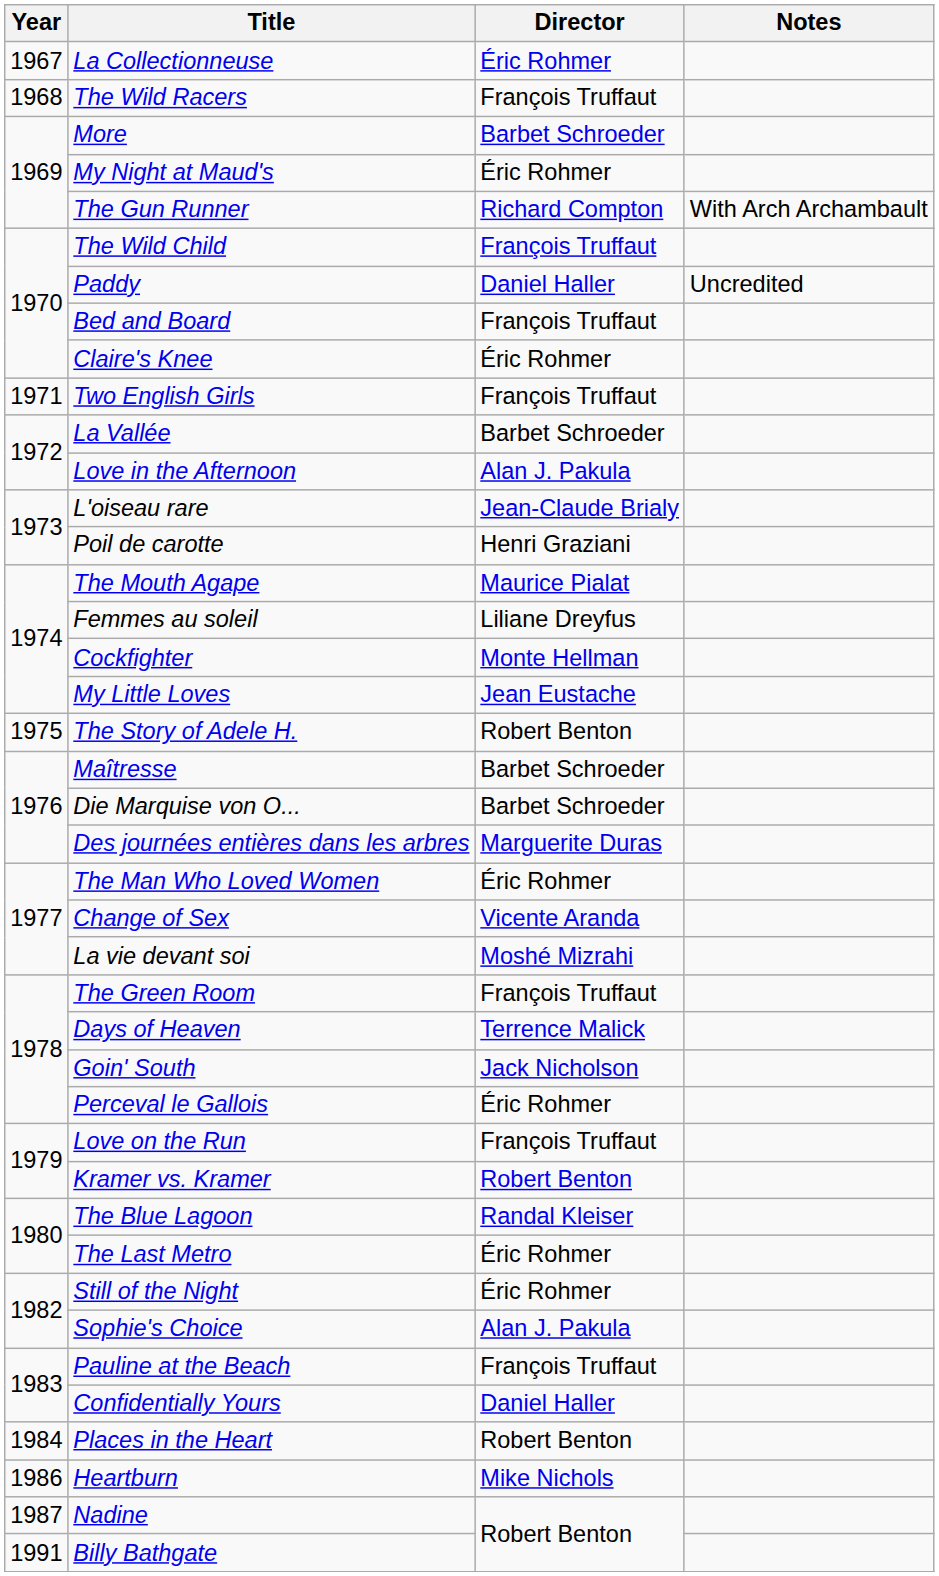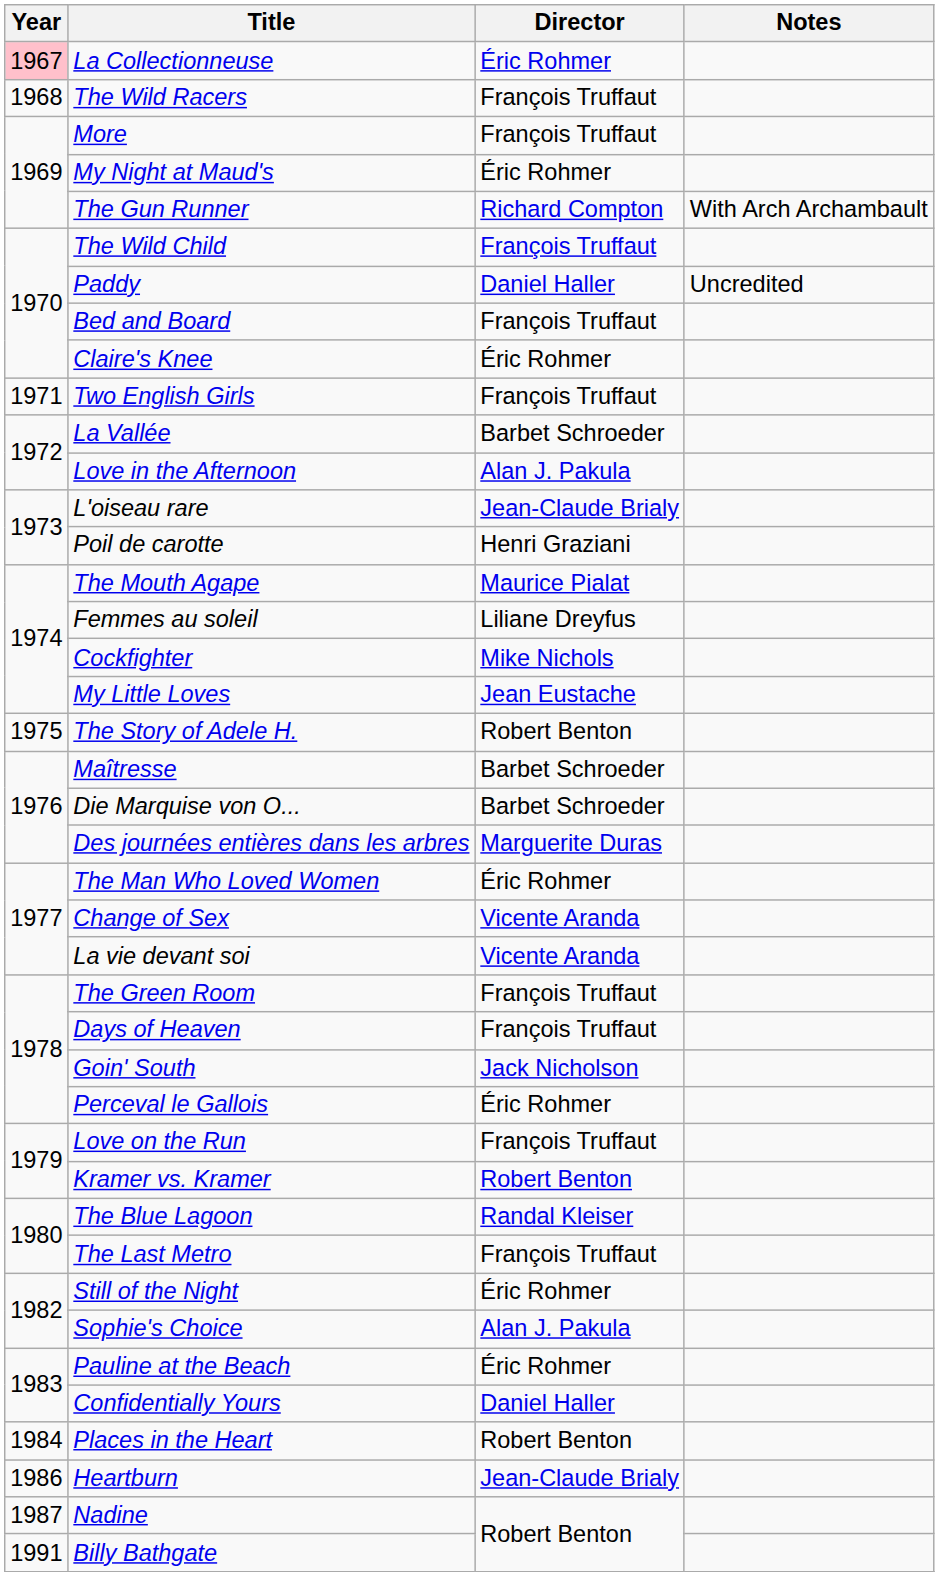 <table class="wikitable">
 <tr>
 <th>Year</th>
 <th>Title</th>
 <th>Director</th>
 <th>Notes</th>
 </tr>
 <tr>
-<td>1967</td>
+<td style="background: pink;">1967</td>
 <td><em><a href='#'>La Collectionneuse</a></em></td>
 <td><a href='#'>Éric Rohmer</a></td>
 <td></td>
 </tr>
 <tr>
 <td>1968</td>
 <td><em><a href='#'>The Wild Racers</a></em></td>
 <td>François Truffaut</td>
 <td></td>
 </tr>
 <tr>
 <td rowspan=3>1969</td>
 <td><em><a href='#'>More</a></em></td>
-<td><a href='#'>Barbet Schroeder</a></td>
+<td>François Truffaut</td>
 <td></td>
 </tr>
 <tr>
 <td><em><a href='#'>My Night at Maud's</a></em></td>
 <td>Éric Rohmer</td>
 <td></td>
 </tr>
 <tr>
 <td><em><a href='#'>The Gun Runner</a></em></td>
 <td><a href='#'>Richard Compton</a></td>
 <td>With Arch Archambault</td>
 </tr>
 <tr>
 <td rowspan=4>1970</td>
 <td><em><a href='#'>The Wild Child</a></em></td>
 <td><a href='#'>François Truffaut</a></td>
 <td></td>
 </tr>
 <tr>
 <td><em><a href='#'>Paddy</a></em></td>
 <td><a href='#'>Daniel Haller</a></td>
 <td>Uncredited</td>
 </tr>
 <tr>
 <td><em><a href='#'>Bed and Board</a></em></td>
 <td>François Truffaut</td>
 <td></td>
 </tr>
 <tr>
 <td><em><a href='#'>Claire's Knee</a></em></td>
 <td>Éric Rohmer</td>
 <td></td>
 </tr>
 <tr>
 <td>1971</td>
 <td><em><a href='#'>Two English Girls</a></em></td>
 <td>François Truffaut</td>
 <td></td>
 </tr>
 <tr>
 <td rowspan=2>1972</td>
 <td><em><a href='#'>La Vallée</a></em></td>
 <td>Barbet Schroeder</td>
 <td></td>
 </tr>
 <tr>
 <td><em><a href='#'>Love in the Afternoon</a></em></td>
 <td><a href='#'>Alan J. Pakula</a></td>
 <td></td>
 </tr>
 <tr>
 <td rowspan=2>1973</td>
 <td><em>L'oiseau rare</em></td>
 <td><a href='#'>Jean-Claude Brialy</a></td>
 <td></td>
 </tr>
 <tr>
 <td><em>Poil de carotte</em></td>
 <td>Henri Graziani</td>
 <td></td>
 </tr>
 <tr>
 <td rowspan=4>1974</td>
 <td><em><a href='#'>The Mouth Agape</a></em></td>
 <td><a href='#'>Maurice Pialat</a></td>
 <td></td>
 </tr>
 <tr>
 <td><em>Femmes au soleil</em></td>
 <td>Liliane Dreyfus</td>
 <td></td>
 </tr>
 <tr>
 <td><em><a href='#'>Cockfighter</a></em></td>
-<td><a href='#'>Monte Hellman</a></td>
+<td><a href='#'>Mike Nichols</a></td>
 <td></td>
 </tr>
 <tr>
 <td><em><a href='#'>My Little Loves</a></em></td>
 <td><a href='#'>Jean Eustache</a></td>
 <td></td>
 </tr>
 <tr>
 <td>1975</td>
 <td><em><a href='#'>The Story of Adele H.</a></em></td>
 <td>Robert Benton</td>
 <td></td>
 </tr>
 <tr>
 <td rowspan=3>1976</td>
 <td><em><a href='#'>Maîtresse</a></em></td>
 <td>Barbet Schroeder</td>
 <td></td>
 </tr>
 <tr>
 <td><em> Die Marquise von O...</em></td>
 <td>Barbet Schroeder</td>
 <td></td>
 </tr>
 <tr>
 <td><em><a href='#'>Des journées entières dans les arbres</a></em></td>
 <td><a href='#'>Marguerite Duras</a></td>
 <td></td>
 </tr>
 <tr>
 <td rowspan=3>1977</td>
 <td><em><a href='#'>The Man Who Loved Women</a></em></td>
 <td>Éric Rohmer</td>
 <td></td>
 </tr>
 <tr>
 <td><em><a href='#'>Change of Sex</a></em></td>
 <td><a href='#'>Vicente Aranda</a></td>
 <td></td>
 </tr>
 <tr>
 <td><em>La vie devant soi</em></td>
-<td><a href='#'>Moshé Mizrahi</a></td>
+<td><a href='#'>Vicente Aranda</a></td>
 <td></td>
 </tr>
 <tr>
 <td rowspan=4>1978</td>
 <td><em><a href='#'>The Green Room</a></em></td>
 <td>François Truffaut</td>
 <td></td>
 </tr>
 <tr>
 <td><em><a href='#'>Days of Heaven</a></em></td>
-<td><a href='#'>Terrence Malick</a></td>
+<td>François Truffaut</td>
 <td></td>
 </tr>
 <tr>
 <td><em><a href='#'>Goin' South</a></em></td>
 <td><a href='#'>Jack Nicholson</a></td>
 <td></td>
 </tr>
 <tr>
 <td><em><a href='#'>Perceval le Gallois</a></em></td>
 <td>Éric Rohmer</td>
 <td></td>
 </tr>
 <tr>
 <td rowspan=2>1979</td>
 <td><em><a href='#'>Love on the Run</a></em></td>
 <td>François Truffaut</td>
 <td></td>
 </tr>
 <tr>
 <td><em><a href='#'>Kramer vs. Kramer</a></em></td>
 <td><a href='#'>Robert Benton</a></td>
 <td></td>
 </tr>
 <tr>
 <td rowspan=2>1980</td>
 <td><em><a href='#'>The Blue Lagoon</a></em></td>
 <td><a href='#'>Randal Kleiser</a></td>
 <td></td>
 </tr>
 <tr>
 <td><em><a href='#'>The Last Metro</a></em></td>
-<td>Éric Rohmer</td>
+<td>François Truffaut</td>
 <td></td>
 </tr>
 <tr>
 <td rowspan=2>1982</td>
 <td><em><a href='#'>Still of the Night</a></em></td>
 <td>Éric Rohmer</td>
 <td></td>
 </tr>
 <tr>
 <td><em><a href='#'>Sophie's Choice</a></em></td>
 <td><a href='#'>Alan J. Pakula</a></td>
 <td></td>
 </tr>
 <tr>
 <td rowspan=2>1983</td>
 <td><em><a href='#'>Pauline at the Beach</a></em></td>
-<td>François Truffaut</td>
+<td>Éric Rohmer</td>
 <td></td>
 </tr>
 <tr>
 <td><em><a href='#'>Confidentially Yours</a></em></td>
 <td><a href='#'>Daniel Haller</a></td>
 <td></td>
 </tr>
 <tr>
 <td>1984</td>
 <td><em><a href='#'>Places in the Heart</a></em></td>
 <td>Robert Benton</td>
 <td></td>
 </tr>
 <tr>
 <td>1986</td>
 <td><em><a href='#'>Heartburn</a></em></td>
-<td><a href='#'>Mike Nichols</a></td>
+<td><a href='#'>Jean-Claude Brialy</a></td>
 <td></td>
 </tr>
 <tr>
 <td>1987</td>
 <td><em><a href='#'>Nadine</a></em></td>
 <td rowspan=2>Robert Benton</td>
 <td></td>
 </tr>
 <tr>
 <td>1991</td>
 <td><em><a href='#'>Billy Bathgate</a></em></td>
 <td></td>
 </tr>
 <tr>
 </tr>
 </table>
